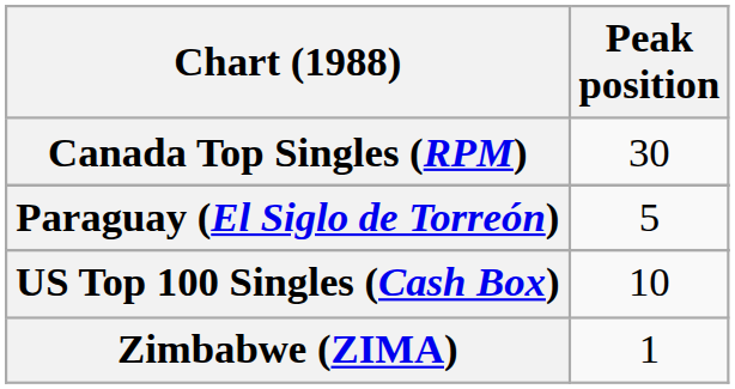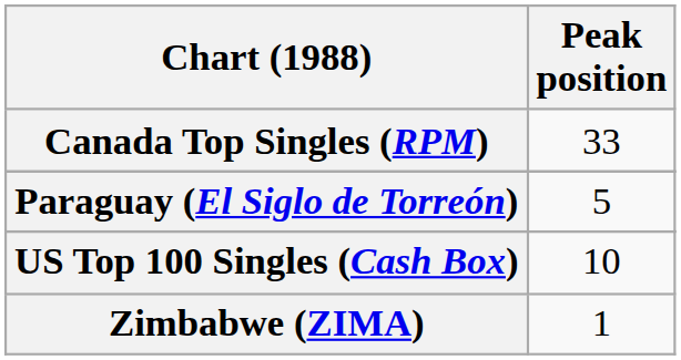 <table class="wikitable sortable plainrowheaders" style="text-align:center">
 <tr>
 <th scope="col">Chart (1988)</th>
 <th scope="col">Peak<br>position</th>
 </tr>
 <tr>
 <th scope="row">Canada Top Singles (<em><a href='#'>RPM</a></em>)</th>
-<td>30</td>
+<td>33</td>
 </tr>
 <tr>
 </tr>
 <tr>
 </tr>
 <tr>
 </tr>
 <tr>
 <th scope="row">Paraguay (<em><a href='#'>El Siglo de Torreón</a></em>)</th>
 <td>5</td>
 </tr>
 <tr>
 </tr>
 <tr>
 </tr>
 <tr>
 </tr>
 <tr>
 </tr>
 <tr>
 <th scope="row">US Top 100 Singles (<em><a href='#'>Cash Box</a></em>)</th>
 <td>10</td>
 </tr>
 <tr>
 <th scope="row">Zimbabwe (<a href='#'>ZIMA</a>)</th>
 <td style="text-align:center;">1</td>
 </tr>
 </table>
